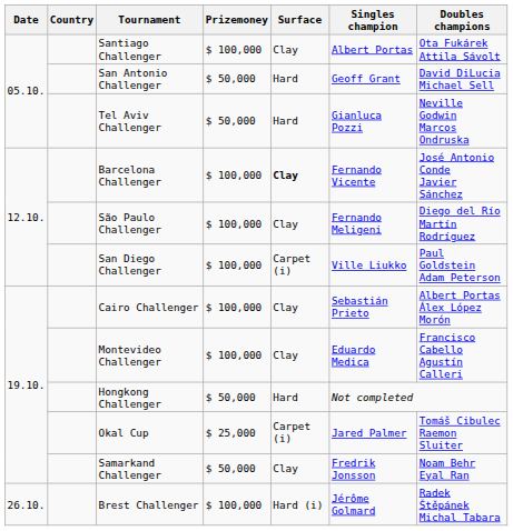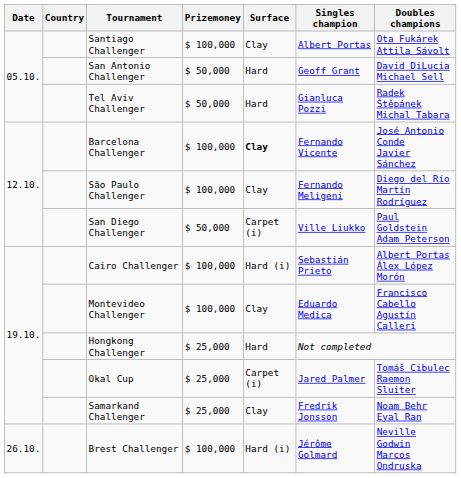 <table class="sortable wikitable" style=font-size:97%>
 <tr>
 <th>Date</th>
 <th>Country</th>
 <th>Tournament</th>
 <th>Prizemoney</th>
 <th>Surface</th>
 <th>Singles champion</th>
 <th>Doubles champions</th>
 </tr>
 <tr>
 <td rowspan="3">05.10.</td>
 <td></td>
 <td>Santiago Challenger</td>
 <td>$ 100,000</td>
 <td>Clay</td>
 <td> <a href='#'>Albert Portas</a></td>
 <td> <a href='#'>Ota Fukárek</a><br> <a href='#'>Attila Sávolt</a></td>
 </tr>
 <tr>
 <td></td>
 <td>San Antonio Challenger</td>
 <td>$ 50,000</td>
 <td>Hard</td>
 <td> <a href='#'>Geoff Grant</a></td>
 <td> <a href='#'>David DiLucia</a><br> <a href='#'>Michael Sell</a></td>
 </tr>
 <tr>
 <td></td>
 <td>Tel Aviv Challenger</td>
 <td>$ 50,000</td>
 <td>Hard</td>
 <td> <a href='#'>Gianluca Pozzi</a></td>
-<td> <a href='#'>Neville Godwin</a><br> <a href='#'>Marcos Ondruska</a></td>
+<td> <a href='#'>Radek Štěpánek</a><br> <a href='#'>Michal Tabara</a></td>
 </tr>
 <tr>
 <td rowspan="3">12.10.</td>
 <td></td>
 <td>Barcelona Challenger</td>
 <td>$ 100,000</td>
 <td><strong>Clay</strong></td>
 <td> <a href='#'>Fernando Vicente</a></td>
 <td> <a href='#'>José Antonio Conde</a><br> <a href='#'>Javier Sánchez</a></td>
 </tr>
 <tr>
 <td></td>
 <td>São Paulo Challenger</td>
 <td>$ 100,000</td>
 <td>Clay</td>
 <td> <a href='#'>Fernando Meligeni</a></td>
 <td> <a href='#'>Diego del Río</a><br> <a href='#'>Martín Rodríguez</a></td>
 </tr>
 <tr>
 <td></td>
 <td>San Diego Challenger</td>
-<td>$ 100,000</td>
+<td>$ 50,000</td>
 <td>Carpet (i)</td>
 <td> <a href='#'>Ville Liukko</a></td>
 <td> <a href='#'>Paul Goldstein</a><br> <a href='#'>Adam Peterson</a></td>
 </tr>
 <tr>
 <td rowspan="5">19.10.</td>
 <td></td>
 <td>Cairo Challenger</td>
 <td>$ 100,000</td>
-<td>Clay</td>
+<td>Hard (i)</td>
 <td> <a href='#'>Sebastián Prieto</a></td>
 <td> <a href='#'>Albert Portas</a><br> <a href='#'>Álex López Morón</a></td>
 </tr>
 <tr>
 <td></td>
 <td>Montevideo Challenger</td>
 <td>$ 100,000</td>
 <td>Clay</td>
 <td> <a href='#'>Eduardo Medica</a></td>
 <td> <a href='#'>Francisco Cabello</a><br> <a href='#'>Agustín Calleri</a></td>
 </tr>
 <tr>
 <td></td>
 <td>Hongkong Challenger</td>
-<td>$ 50,000</td>
+<td>$ 25,000</td>
 <td>Hard</td>
 <td colspan="2"><em>Not completed</em></td>
 </tr>
 <tr>
 <td></td>
 <td>Okal Cup</td>
 <td>$ 25,000</td>
 <td>Carpet (i)</td>
 <td> <a href='#'>Jared Palmer</a></td>
 <td> <a href='#'>Tomáš Cibulec</a><br> <a href='#'>Raemon Sluiter</a></td>
 </tr>
 <tr>
 <td></td>
 <td>Samarkand Challenger</td>
-<td>$ 50,000</td>
+<td>$ 25,000</td>
 <td>Clay</td>
 <td> <a href='#'>Fredrik Jonsson</a></td>
 <td> <a href='#'>Noam Behr</a><br>  <a href='#'>Eyal Ran</a></td>
 </tr>
 <tr>
 <td>26.10.</td>
 <td></td>
 <td>Brest Challenger</td>
 <td>$ 100,000</td>
 <td>Hard (i)</td>
 <td> <a href='#'>Jérôme Golmard</a></td>
-<td> <a href='#'>Radek Štěpánek</a><br> <a href='#'>Michal Tabara</a></td>
+<td> <a href='#'>Neville Godwin</a><br> <a href='#'>Marcos Ondruska</a></td>
 </tr>
 </table>
